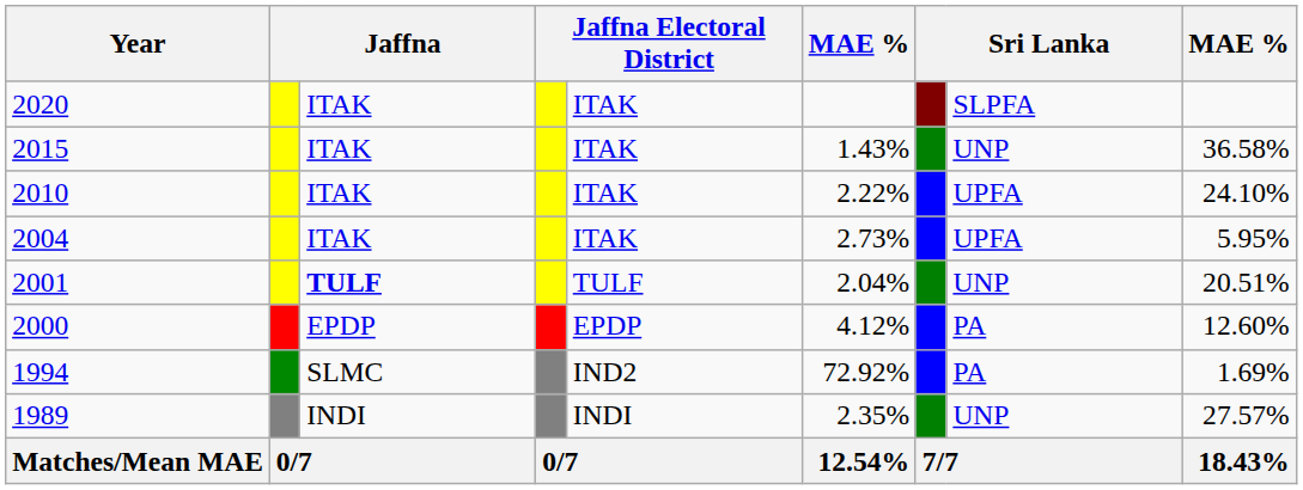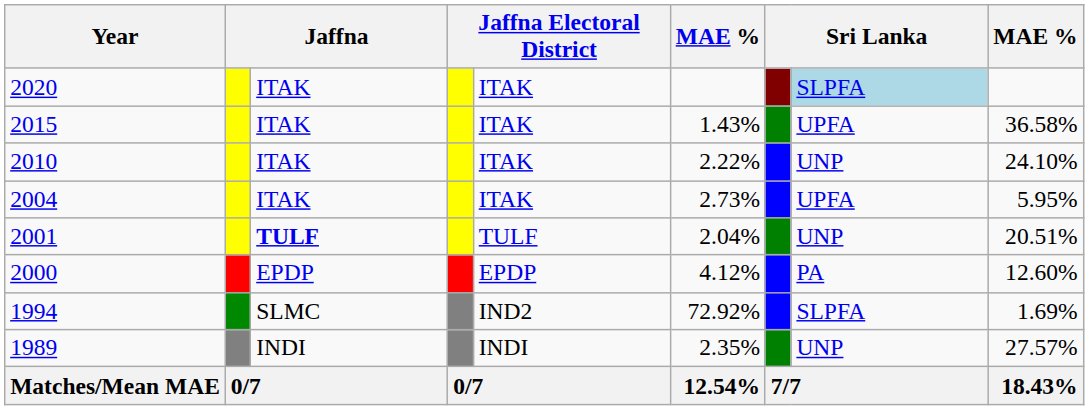 <table class="wikitable">
 <tr>
 <th>Year</th>
 <th colspan="2" width="144px">Jaffna</th>
 <th colspan="2" width="144px"><a href='#'>Jaffna Electoral District</a></th>
 <th><a href='#'>MAE</a> %</th>
 <th colspan="2" width="144px">Sri Lanka</th>
 <th>MAE %</th>
 </tr>
 <tr>
 <td><a href='#'>2020</a></td>
 <td style="background-color:yellow;" width="10px"></td>
 <td style="text-align:left;"><a href='#'>ITAK</a></td>
 <td style="background-color:yellow;" width="10px"></td>
 <td style="text-align:left;"><a href='#'>ITAK</a></td>
 <td style="text-align:right;"></td>
 <td style="background-color:maroon;" width="10px"></td>
-<td style="text-align:left;"><a href='#'>SLPFA</a></td>
+<td style="background: lightblue; text-align:left;"><a href='#'>SLPFA</a></td>
 <td style="text-align:right;"></td>
 </tr>
 <tr>
 <td><a href='#'>2015</a></td>
 <td style="background-color:yellow;" width="10px"></td>
 <td style="text-align:left;"><a href='#'>ITAK</a></td>
 <td style="background-color:yellow;" width="10px"></td>
 <td style="text-align:left;"><a href='#'>ITAK</a></td>
 <td style="text-align:right;">1.43%</td>
 <td style="background-color:green;" width="10px"></td>
-<td style="text-align:left;"><a href='#'>UNP</a></td>
+<td style="text-align:left;"><a href='#'>UPFA</a></td>
 <td style="text-align:right;">36.58%</td>
 </tr>
 <tr>
 <td><a href='#'>2010</a></td>
 <td style="background-color:yellow;" width="10px"></td>
 <td style="text-align:left;"><a href='#'>ITAK</a></td>
 <td style="background-color:yellow;" width="10px"></td>
 <td style="text-align:left;"><a href='#'>ITAK</a></td>
 <td style="text-align:right;">2.22%</td>
 <td style="background-color:blue;" width="10px"></td>
-<td style="text-align:left;"><a href='#'>UPFA</a></td>
+<td style="text-align:left;"><a href='#'>UNP</a></td>
 <td style="text-align:right;">24.10%</td>
 </tr>
 <tr>
 <td><a href='#'>2004</a></td>
 <td style="background-color:yellow;" width="10px"></td>
 <td style="text-align:left;"><a href='#'>ITAK</a></td>
 <td style="background-color:yellow;" width="10px"></td>
 <td style="text-align:left;"><a href='#'>ITAK</a></td>
 <td style="text-align:right;">2.73%</td>
 <td style="background-color:blue;" width="10px"></td>
 <td style="text-align:left;"><a href='#'>UPFA</a></td>
 <td style="text-align:right;">5.95%</td>
 </tr>
 <tr>
 <td><a href='#'>2001</a></td>
 <td style="background-color:yellow;" width="10px"></td>
 <td style="text-align:left;"><strong><a href='#'>TULF</a></strong></td>
 <td style="background-color:yellow;" width="10px"></td>
 <td style="text-align:left;"><a href='#'>TULF</a></td>
 <td style="text-align:right;">2.04%</td>
 <td style="background-color:green;" width="10px"></td>
 <td style="text-align:left;"><a href='#'>UNP</a></td>
 <td style="text-align:right;">20.51%</td>
 </tr>
 <tr>
 <td><a href='#'>2000</a></td>
 <td style="background-color:red;" width="10px"></td>
 <td style="text-align:left;"><a href='#'>EPDP</a></td>
 <td style="background-color:red;" width="10px"></td>
 <td style="text-align:left;"><a href='#'>EPDP</a></td>
 <td style="text-align:right;">4.12%</td>
 <td style="background-color:blue;" width="10px"></td>
 <td style="text-align:left;"><a href='#'>PA</a></td>
 <td style="text-align:right;">12.60%</td>
 </tr>
 <tr>
 <td><a href='#'>1994</a></td>
 <td style="background-color:#008800;" width="10px"></td>
 <td style="text-align:left;">SLMC</td>
 <td style="background-color:grey;" width="10px"></td>
 <td style="text-align:left;">IND2</td>
 <td style="text-align:right;">72.92%</td>
 <td style="background-color:blue;" width="10px"></td>
-<td style="text-align:left;"><a href='#'>PA</a></td>
+<td style="text-align:left;"><a href='#'>SLPFA</a></td>
 <td style="text-align:right;">1.69%</td>
 </tr>
 <tr>
 <td><a href='#'>1989</a></td>
 <td style="background-color:grey;" width="10px"></td>
 <td style="text-align:left;">INDI</td>
 <td style="background-color:grey;" width="10px"></td>
 <td style="text-align:left;">INDI</td>
 <td style="text-align:right;">2.35%</td>
 <td style="background-color:green;" width="10px"></td>
 <td style="text-align:left;"><a href='#'>UNP</a></td>
 <td style="text-align:right;">27.57%</td>
 </tr>
 <tr>
 <th>Matches/Mean MAE</th>
 <th style="text-align:left;"colspan="2" width="144px">0/7</th>
 <th style="text-align:left;"colspan="2" width="144px">0/7</th>
 <th style="text-align:right;">12.54%</th>
 <th style="text-align:left;"colspan="2" width="144px">7/7</th>
 <th style="text-align:right;">18.43%</th>
 </tr>
 </table>
